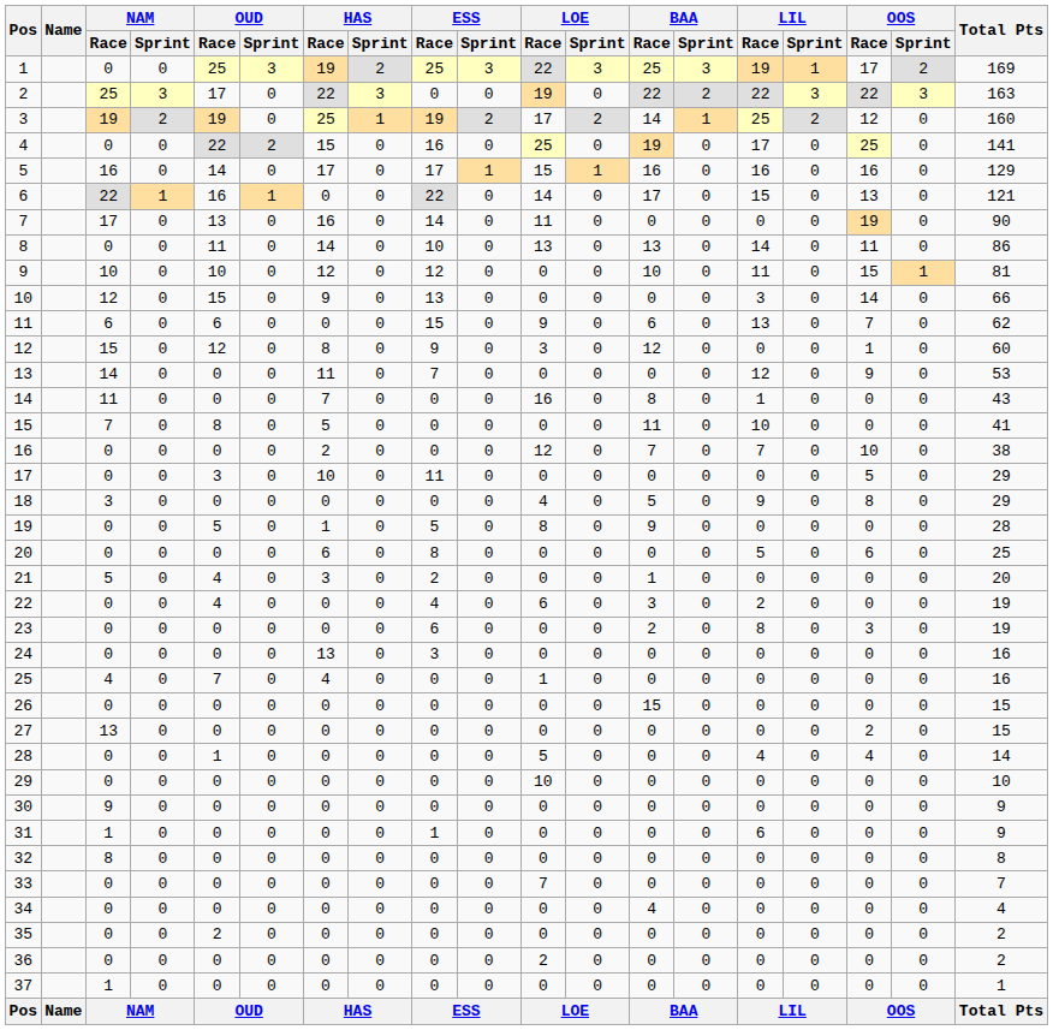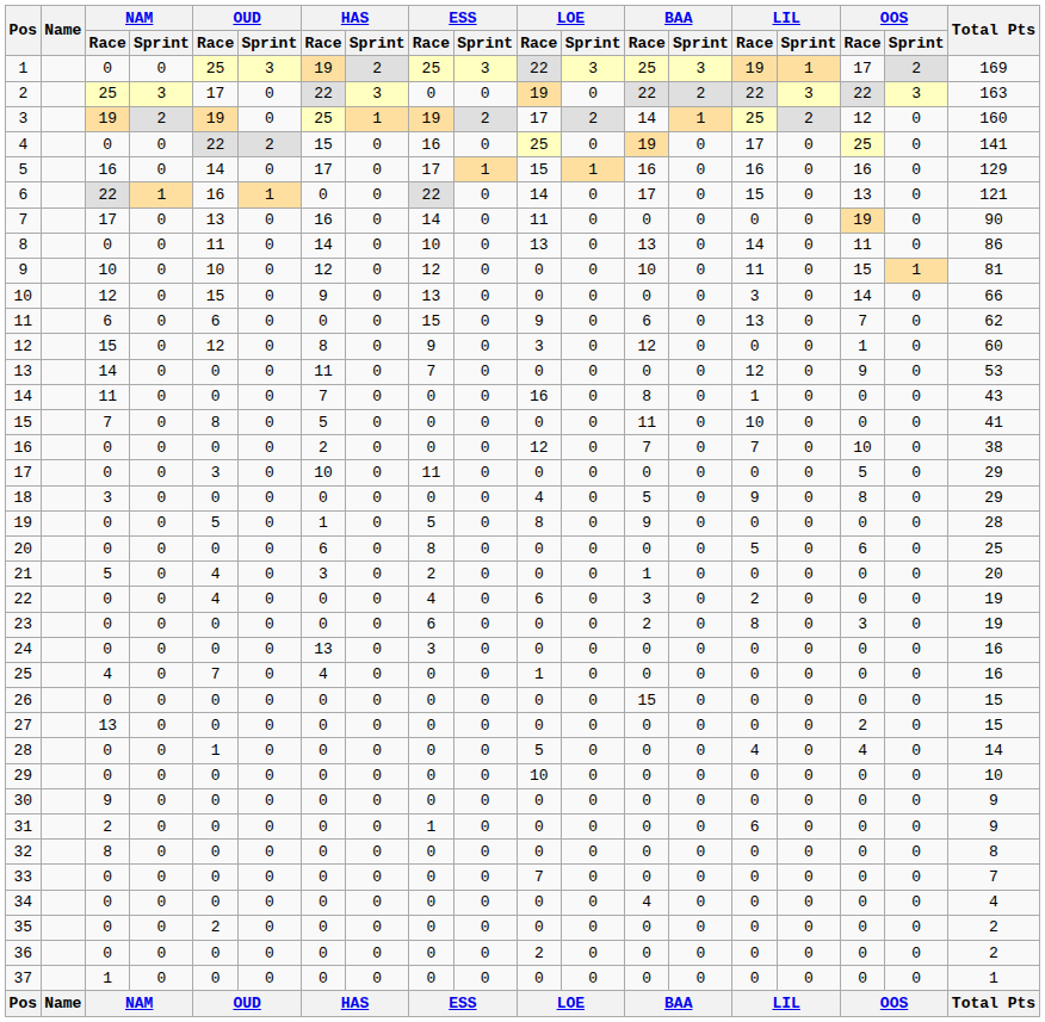 <table class="wikitable sortable" style="text-align:center;">
 <tr>
 <th rowspan=2>Pos</th>
 <th rowspan=2>Name</th>
 <th colspan=2><a href='#'>NAM</a></th>
 <th colspan=2><a href='#'>OUD</a></th>
 <th colspan=2><a href='#'>HAS</a></th>
 <th colspan=2><a href='#'>ESS</a></th>
 <th colspan=2><a href='#'>LOE</a></th>
 <th colspan=2><a href='#'>BAA</a></th>
 <th colspan=2><a href='#'>LIL</a></th>
 <th colspan=2><a href='#'>OOS</a></th>
 <th rowspan=2>Total Pts</th>
 </tr>
 <tr>
 <th>Race</th>
 <th>Sprint</th>
 <th>Race</th>
 <th>Sprint</th>
 <th>Race</th>
 <th>Sprint</th>
 <th>Race</th>
 <th>Sprint</th>
 <th>Race</th>
 <th>Sprint</th>
 <th>Race</th>
 <th>Sprint</th>
 <th>Race</th>
 <th>Sprint</th>
 <th>Race</th>
 <th>Sprint</th>
 </tr>
 <tr>
 <td>1</td>
 <td></td>
 <td>0</td>
 <td>0</td>
 <td bgcolor="#ffffbf">25</td>
 <td bgcolor="#ffffbf">3</td>
 <td bgcolor="#ffdf9f">19</td>
 <td bgcolor="#dfdfdf">2</td>
 <td bgcolor="#ffffbf">25</td>
 <td bgcolor="#ffffbf">3</td>
 <td bgcolor="#dfdfdf">22</td>
 <td bgcolor="#ffffbf">3</td>
 <td bgcolor="#ffffbf">25</td>
 <td bgcolor="#ffffbf">3</td>
 <td bgcolor="#ffdf9f">19</td>
 <td bgcolor="#ffdf9f">1</td>
 <td>17</td>
 <td bgcolor="#dfdfdf">2</td>
 <td>169</td>
 </tr>
 <tr>
 <td>2</td>
 <td></td>
 <td bgcolor="#ffffbf">25</td>
 <td bgcolor="#ffffbf">3</td>
 <td>17</td>
 <td>0</td>
 <td bgcolor="#dfdfdf">22</td>
 <td bgcolor="#ffffbf">3</td>
 <td>0</td>
 <td>0</td>
 <td bgcolor="#ffdf9f">19</td>
 <td>0</td>
 <td bgcolor="#dfdfdf">22</td>
 <td bgcolor="#dfdfdf">2</td>
 <td bgcolor="#dfdfdf">22</td>
 <td bgcolor="#ffffbf">3</td>
 <td bgcolor="#dfdfdf">22</td>
 <td bgcolor="#ffffbf">3</td>
 <td>163</td>
 </tr>
 <tr>
 <td>3</td>
 <td></td>
 <td bgcolor="#ffdf9f">19</td>
 <td bgcolor="#dfdfdf">2</td>
 <td bgcolor="#ffdf9f">19</td>
 <td>0</td>
 <td bgcolor="#ffffbf">25</td>
 <td bgcolor="#ffdf9f">1</td>
 <td bgcolor="#ffdf9f">19</td>
 <td bgcolor="#dfdfdf">2</td>
 <td>17</td>
 <td bgcolor="#dfdfdf">2</td>
 <td>14</td>
 <td bgcolor="#ffdf9f">1</td>
 <td bgcolor="#ffffbf">25</td>
 <td bgcolor="#dfdfdf">2</td>
 <td>12</td>
 <td>0</td>
 <td>160</td>
 </tr>
 <tr>
 <td>4</td>
 <td></td>
 <td>0</td>
 <td>0</td>
 <td bgcolor="#dfdfdf">22</td>
 <td bgcolor="#dfdfdf">2</td>
 <td>15</td>
 <td>0</td>
 <td>16</td>
 <td>0</td>
 <td bgcolor="#ffffbf">25</td>
 <td>0</td>
 <td bgcolor="#ffdf9f">19</td>
 <td>0</td>
 <td>17</td>
 <td>0</td>
 <td bgcolor="#ffffbf">25</td>
 <td>0</td>
 <td>141</td>
 </tr>
 <tr>
 <td>5</td>
 <td></td>
 <td>16</td>
 <td>0</td>
 <td>14</td>
 <td>0</td>
 <td>17</td>
 <td>0</td>
 <td>17</td>
 <td bgcolor="#ffdf9f">1</td>
 <td>15</td>
 <td bgcolor="#ffdf9f">1</td>
 <td>16</td>
 <td>0</td>
 <td>16</td>
 <td>0</td>
 <td>16</td>
 <td>0</td>
 <td>129</td>
 </tr>
 <tr>
 <td>6</td>
 <td></td>
 <td bgcolor="#dfdfdf">22</td>
 <td bgcolor="#ffdf9f">1</td>
 <td>16</td>
 <td bgcolor="#ffdf9f">1</td>
 <td>0</td>
 <td>0</td>
 <td bgcolor="#dfdfdf">22</td>
 <td>0</td>
 <td>14</td>
 <td>0</td>
 <td>17</td>
 <td>0</td>
 <td>15</td>
 <td>0</td>
 <td>13</td>
 <td>0</td>
 <td>121</td>
 </tr>
 <tr>
 <td>7</td>
 <td></td>
 <td>17</td>
 <td>0</td>
 <td>13</td>
 <td>0</td>
 <td>16</td>
 <td>0</td>
 <td>14</td>
 <td>0</td>
 <td>11</td>
 <td>0</td>
 <td>0</td>
 <td>0</td>
 <td>0</td>
 <td>0</td>
 <td bgcolor="#ffdf9f">19</td>
 <td>0</td>
 <td>90</td>
 </tr>
 <tr>
 <td>8</td>
 <td></td>
 <td>0</td>
 <td>0</td>
 <td>11</td>
 <td>0</td>
 <td>14</td>
 <td>0</td>
 <td>10</td>
 <td>0</td>
 <td>13</td>
 <td>0</td>
 <td>13</td>
 <td>0</td>
 <td>14</td>
 <td>0</td>
 <td>11</td>
 <td>0</td>
 <td>86</td>
 </tr>
 <tr>
 <td>9</td>
 <td></td>
 <td>10</td>
 <td>0</td>
 <td>10</td>
 <td>0</td>
 <td>12</td>
 <td>0</td>
 <td>12</td>
 <td>0</td>
 <td>0</td>
 <td>0</td>
 <td>10</td>
 <td>0</td>
 <td>11</td>
 <td>0</td>
 <td>15</td>
 <td bgcolor="#ffdf9f">1</td>
 <td>81</td>
 </tr>
 <tr>
 <td>10</td>
 <td></td>
 <td>12</td>
 <td>0</td>
 <td>15</td>
 <td>0</td>
 <td>9</td>
 <td>0</td>
 <td>13</td>
 <td>0</td>
 <td>0</td>
 <td>0</td>
 <td>0</td>
 <td>0</td>
 <td>3</td>
 <td>0</td>
 <td>14</td>
 <td>0</td>
 <td>66</td>
 </tr>
 <tr>
 <td>11</td>
 <td></td>
 <td>6</td>
 <td>0</td>
 <td>6</td>
 <td>0</td>
 <td>0</td>
 <td>0</td>
 <td>15</td>
 <td>0</td>
 <td>9</td>
 <td>0</td>
 <td>6</td>
 <td>0</td>
 <td>13</td>
 <td>0</td>
 <td>7</td>
 <td>0</td>
 <td>62</td>
 </tr>
 <tr>
 <td>12</td>
 <td></td>
 <td>15</td>
 <td>0</td>
 <td>12</td>
 <td>0</td>
 <td>8</td>
 <td>0</td>
 <td>9</td>
 <td>0</td>
 <td>3</td>
 <td>0</td>
 <td>12</td>
 <td>0</td>
 <td>0</td>
 <td>0</td>
 <td>1</td>
 <td>0</td>
 <td>60</td>
 </tr>
 <tr>
 <td>13</td>
 <td></td>
 <td>14</td>
 <td>0</td>
 <td>0</td>
 <td>0</td>
 <td>11</td>
 <td>0</td>
 <td>7</td>
 <td>0</td>
 <td>0</td>
 <td>0</td>
 <td>0</td>
 <td>0</td>
 <td>12</td>
 <td>0</td>
 <td>9</td>
 <td>0</td>
 <td>53</td>
 </tr>
 <tr>
 <td>14</td>
 <td></td>
 <td>11</td>
 <td>0</td>
 <td>0</td>
 <td>0</td>
 <td>7</td>
 <td>0</td>
 <td>0</td>
 <td>0</td>
 <td>16</td>
 <td>0</td>
 <td>8</td>
 <td>0</td>
 <td>1</td>
 <td>0</td>
 <td>0</td>
 <td>0</td>
 <td>43</td>
 </tr>
 <tr>
 <td>15</td>
 <td></td>
 <td>7</td>
 <td>0</td>
 <td>8</td>
 <td>0</td>
 <td>5</td>
 <td>0</td>
 <td>0</td>
 <td>0</td>
 <td>0</td>
 <td>0</td>
 <td>11</td>
 <td>0</td>
 <td>10</td>
 <td>0</td>
 <td>0</td>
 <td>0</td>
 <td>41</td>
 </tr>
 <tr>
 <td>16</td>
 <td></td>
 <td>0</td>
 <td>0</td>
 <td>0</td>
 <td>0</td>
 <td>2</td>
 <td>0</td>
 <td>0</td>
 <td>0</td>
 <td>12</td>
 <td>0</td>
 <td>7</td>
 <td>0</td>
 <td>7</td>
 <td>0</td>
 <td>10</td>
 <td>0</td>
 <td>38</td>
 </tr>
 <tr>
 <td>17</td>
 <td></td>
 <td>0</td>
 <td>0</td>
 <td>3</td>
 <td>0</td>
 <td>10</td>
 <td>0</td>
 <td>11</td>
 <td>0</td>
 <td>0</td>
 <td>0</td>
 <td>0</td>
 <td>0</td>
 <td>0</td>
 <td>0</td>
 <td>5</td>
 <td>0</td>
 <td>29</td>
 </tr>
 <tr>
 <td>18</td>
 <td></td>
 <td>3</td>
 <td>0</td>
 <td>0</td>
 <td>0</td>
 <td>0</td>
 <td>0</td>
 <td>0</td>
 <td>0</td>
 <td>4</td>
 <td>0</td>
 <td>5</td>
 <td>0</td>
 <td>9</td>
 <td>0</td>
 <td>8</td>
 <td>0</td>
 <td>29</td>
 </tr>
 <tr>
 <td>19</td>
 <td></td>
 <td>0</td>
 <td>0</td>
 <td>5</td>
 <td>0</td>
 <td>1</td>
 <td>0</td>
 <td>5</td>
 <td>0</td>
 <td>8</td>
 <td>0</td>
 <td>9</td>
 <td>0</td>
 <td>0</td>
 <td>0</td>
 <td>0</td>
 <td>0</td>
 <td>28</td>
 </tr>
 <tr>
 <td>20</td>
 <td></td>
 <td>0</td>
 <td>0</td>
 <td>0</td>
 <td>0</td>
 <td>6</td>
 <td>0</td>
 <td>8</td>
 <td>0</td>
 <td>0</td>
 <td>0</td>
 <td>0</td>
 <td>0</td>
 <td>5</td>
 <td>0</td>
 <td>6</td>
 <td>0</td>
 <td>25</td>
 </tr>
 <tr>
 <td>21</td>
 <td></td>
 <td>5</td>
 <td>0</td>
 <td>4</td>
 <td>0</td>
 <td>3</td>
 <td>0</td>
 <td>2</td>
 <td>0</td>
 <td>0</td>
 <td>0</td>
 <td>1</td>
 <td>0</td>
 <td>0</td>
 <td>0</td>
 <td>0</td>
 <td>0</td>
 <td>20</td>
 </tr>
 <tr>
 <td>22</td>
 <td></td>
 <td>0</td>
 <td>0</td>
 <td>4</td>
 <td>0</td>
 <td>0</td>
 <td>0</td>
 <td>4</td>
 <td>0</td>
 <td>6</td>
 <td>0</td>
 <td>3</td>
 <td>0</td>
 <td>2</td>
 <td>0</td>
 <td>0</td>
 <td>0</td>
 <td>19</td>
 </tr>
 <tr>
 <td>23</td>
 <td></td>
 <td>0</td>
 <td>0</td>
 <td>0</td>
 <td>0</td>
 <td>0</td>
 <td>0</td>
 <td>6</td>
 <td>0</td>
 <td>0</td>
 <td>0</td>
 <td>2</td>
 <td>0</td>
 <td>8</td>
 <td>0</td>
 <td>3</td>
 <td>0</td>
 <td>19</td>
 </tr>
 <tr>
 <td>24</td>
 <td></td>
 <td>0</td>
 <td>0</td>
 <td>0</td>
 <td>0</td>
 <td>13</td>
 <td>0</td>
 <td>3</td>
 <td>0</td>
 <td>0</td>
 <td>0</td>
 <td>0</td>
 <td>0</td>
 <td>0</td>
 <td>0</td>
 <td>0</td>
 <td>0</td>
 <td>16</td>
 </tr>
 <tr>
 <td>25</td>
 <td></td>
 <td>4</td>
 <td>0</td>
 <td>7</td>
 <td>0</td>
 <td>4</td>
 <td>0</td>
 <td>0</td>
 <td>0</td>
 <td>1</td>
 <td>0</td>
 <td>0</td>
 <td>0</td>
 <td>0</td>
 <td>0</td>
 <td>0</td>
 <td>0</td>
 <td>16</td>
 </tr>
 <tr>
 <td>26</td>
 <td></td>
 <td>0</td>
 <td>0</td>
 <td>0</td>
 <td>0</td>
 <td>0</td>
 <td>0</td>
 <td>0</td>
 <td>0</td>
 <td>0</td>
 <td>0</td>
 <td>15</td>
 <td>0</td>
 <td>0</td>
 <td>0</td>
 <td>0</td>
 <td>0</td>
 <td>15</td>
 </tr>
 <tr>
 <td>27</td>
 <td></td>
 <td>13</td>
 <td>0</td>
 <td>0</td>
 <td>0</td>
 <td>0</td>
 <td>0</td>
 <td>0</td>
 <td>0</td>
 <td>0</td>
 <td>0</td>
 <td>0</td>
 <td>0</td>
 <td>0</td>
 <td>0</td>
 <td>2</td>
 <td>0</td>
 <td>15</td>
 </tr>
 <tr>
 <td>28</td>
 <td></td>
 <td>0</td>
 <td>0</td>
 <td>1</td>
 <td>0</td>
 <td>0</td>
 <td>0</td>
 <td>0</td>
 <td>0</td>
 <td>5</td>
 <td>0</td>
 <td>0</td>
 <td>0</td>
 <td>4</td>
 <td>0</td>
 <td>4</td>
 <td>0</td>
 <td>14</td>
 </tr>
 <tr>
 <td>29</td>
 <td></td>
 <td>0</td>
 <td>0</td>
 <td>0</td>
 <td>0</td>
 <td>0</td>
 <td>0</td>
 <td>0</td>
 <td>0</td>
 <td>10</td>
 <td>0</td>
 <td>0</td>
 <td>0</td>
 <td>0</td>
 <td>0</td>
 <td>0</td>
 <td>0</td>
 <td>10</td>
 </tr>
 <tr>
 <td>30</td>
 <td></td>
 <td>9</td>
 <td>0</td>
 <td>0</td>
 <td>0</td>
 <td>0</td>
 <td>0</td>
 <td>0</td>
 <td>0</td>
 <td>0</td>
 <td>0</td>
 <td>0</td>
 <td>0</td>
 <td>0</td>
 <td>0</td>
 <td>0</td>
 <td>0</td>
 <td>9</td>
 </tr>
 <tr>
 <td>31</td>
 <td></td>
-<td>1</td>
+<td>2</td>
 <td>0</td>
 <td>0</td>
 <td>0</td>
 <td>0</td>
 <td>0</td>
 <td>1</td>
 <td>0</td>
 <td>0</td>
 <td>0</td>
 <td>0</td>
 <td>0</td>
 <td>6</td>
 <td>0</td>
 <td>0</td>
 <td>0</td>
 <td>9</td>
 </tr>
 <tr>
 <td>32</td>
 <td></td>
 <td>8</td>
 <td>0</td>
 <td>0</td>
 <td>0</td>
 <td>0</td>
 <td>0</td>
 <td>0</td>
 <td>0</td>
 <td>0</td>
 <td>0</td>
 <td>0</td>
 <td>0</td>
 <td>0</td>
 <td>0</td>
 <td>0</td>
 <td>0</td>
 <td>8</td>
 </tr>
 <tr>
 <td>33</td>
 <td></td>
 <td>0</td>
 <td>0</td>
 <td>0</td>
 <td>0</td>
 <td>0</td>
 <td>0</td>
 <td>0</td>
 <td>0</td>
 <td>7</td>
 <td>0</td>
 <td>0</td>
 <td>0</td>
 <td>0</td>
 <td>0</td>
 <td>0</td>
 <td>0</td>
 <td>7</td>
 </tr>
 <tr>
 <td>34</td>
 <td></td>
 <td>0</td>
 <td>0</td>
 <td>0</td>
 <td>0</td>
 <td>0</td>
 <td>0</td>
 <td>0</td>
 <td>0</td>
 <td>0</td>
 <td>0</td>
 <td>4</td>
 <td>0</td>
 <td>0</td>
 <td>0</td>
 <td>0</td>
 <td>0</td>
 <td>4</td>
 </tr>
 <tr>
 <td>35</td>
 <td></td>
 <td>0</td>
 <td>0</td>
 <td>2</td>
 <td>0</td>
 <td>0</td>
 <td>0</td>
 <td>0</td>
 <td>0</td>
 <td>0</td>
 <td>0</td>
 <td>0</td>
 <td>0</td>
 <td>0</td>
 <td>0</td>
 <td>0</td>
 <td>0</td>
 <td>2</td>
 </tr>
 <tr>
 <td>36</td>
 <td></td>
 <td>0</td>
 <td>0</td>
 <td>0</td>
 <td>0</td>
 <td>0</td>
 <td>0</td>
 <td>0</td>
 <td>0</td>
 <td>2</td>
 <td>0</td>
 <td>0</td>
 <td>0</td>
 <td>0</td>
 <td>0</td>
 <td>0</td>
 <td>0</td>
 <td>2</td>
 </tr>
 <tr>
 <td>37</td>
 <td></td>
 <td>1</td>
 <td>0</td>
 <td>0</td>
 <td>0</td>
 <td>0</td>
 <td>0</td>
 <td>0</td>
 <td>0</td>
 <td>0</td>
 <td>0</td>
 <td>0</td>
 <td>0</td>
 <td>0</td>
 <td>0</td>
 <td>0</td>
 <td>0</td>
 <td>1</td>
 </tr>
 <tr class="sortbottom">
 <th rowspan=2>Pos</th>
 <th rowspan=2>Name</th>
 <th colspan=2><a href='#'>NAM</a></th>
 <th colspan=2><a href='#'>OUD</a></th>
 <th colspan=2><a href='#'>HAS</a></th>
 <th colspan=2><a href='#'>ESS</a></th>
 <th colspan=2><a href='#'>LOE</a></th>
 <th colspan=2><a href='#'>BAA</a></th>
 <th colspan=2><a href='#'>LIL</a></th>
 <th colspan=2><a href='#'>OOS</a></th>
 <th rowspan=2>Total Pts</th>
 </tr>
 <tr>
 </tr>
 </table>
